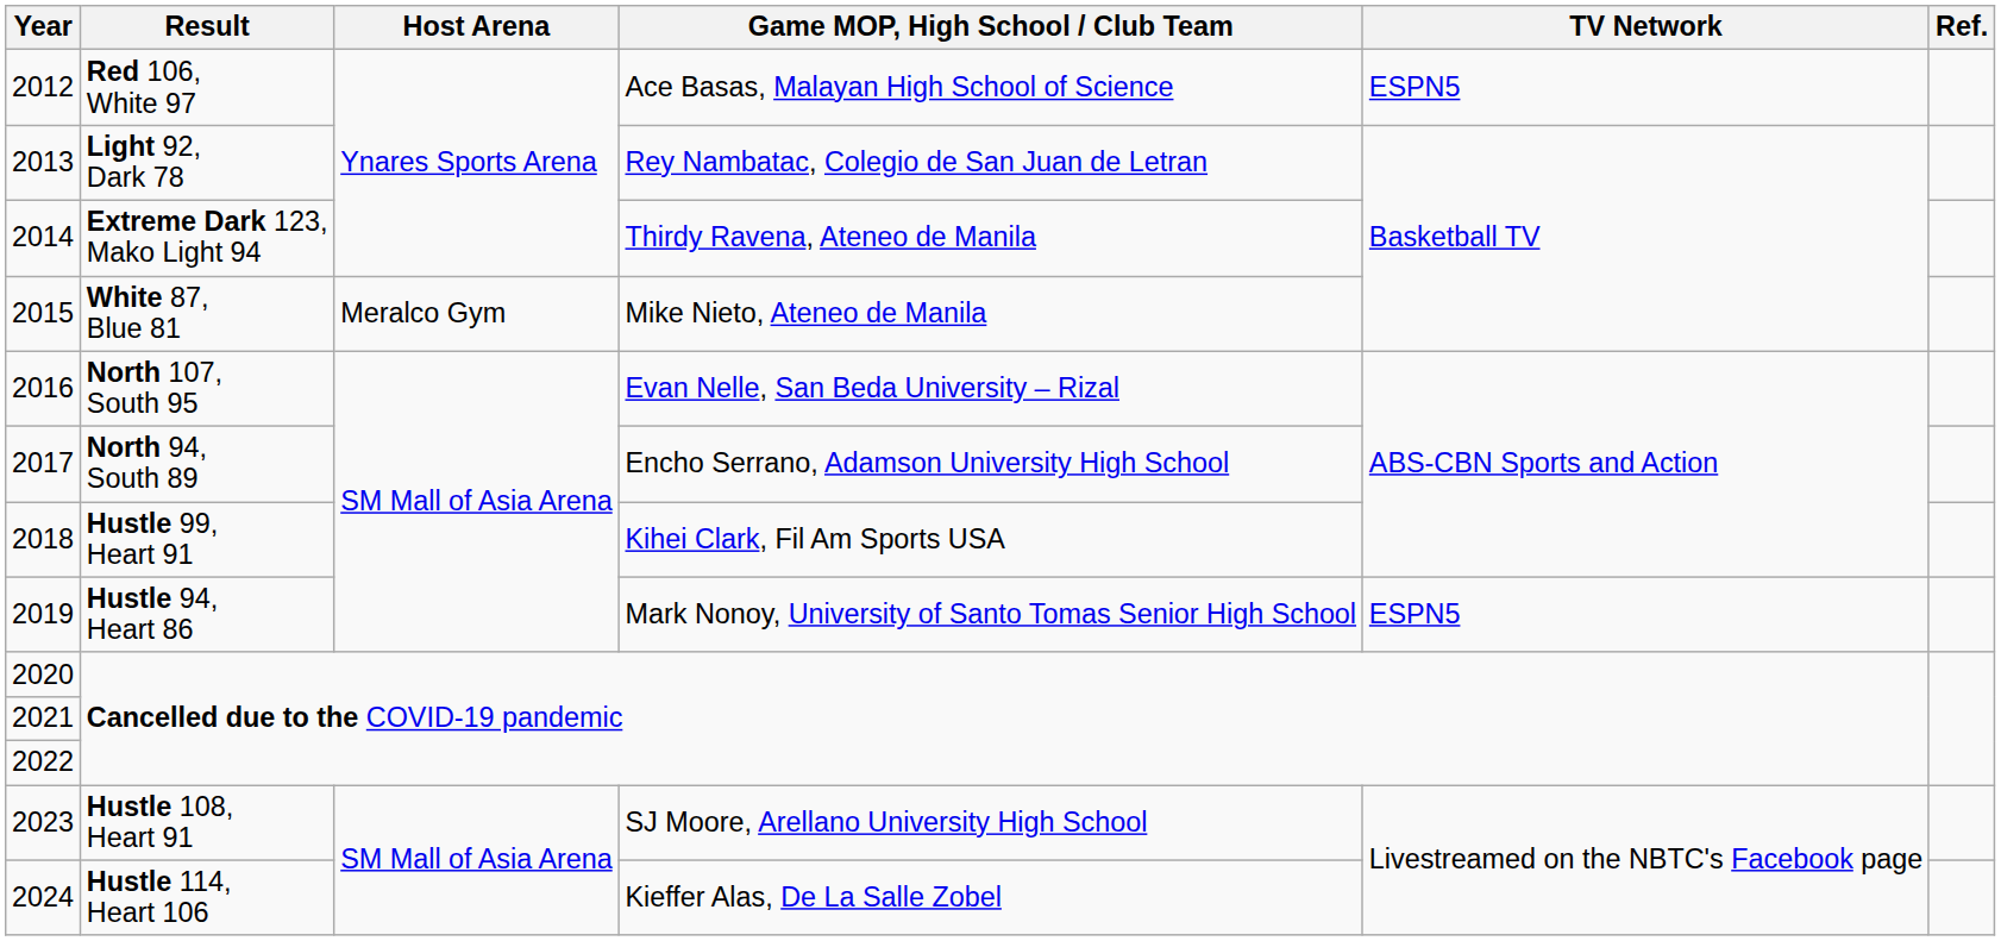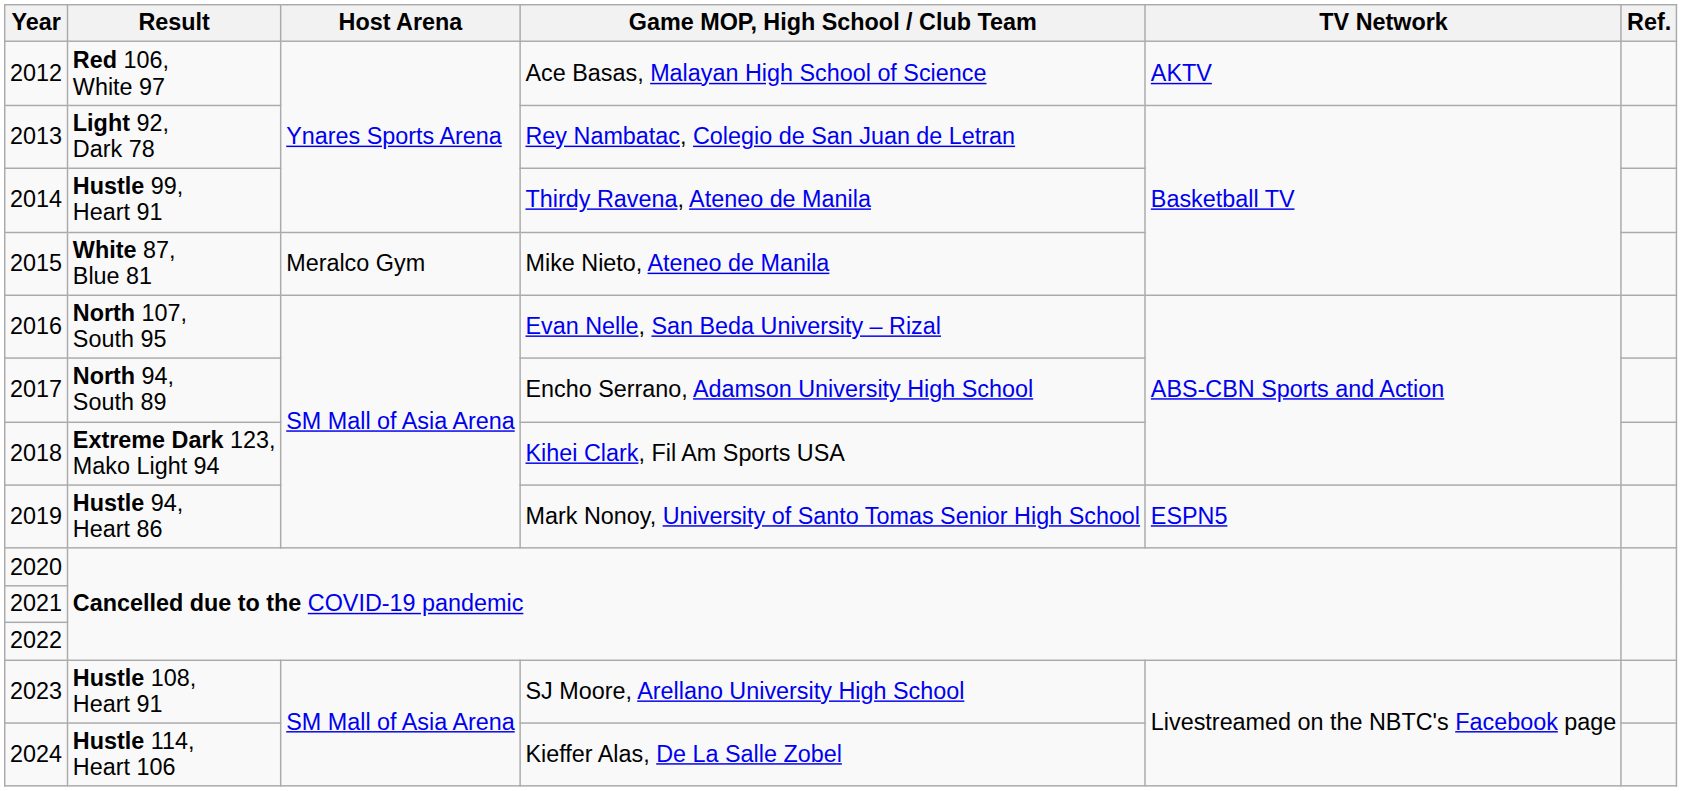 <table class="wikitable">
 <tr>
 <th>Year</th>
 <th>Result</th>
 <th>Host Arena</th>
 <th>Game MOP, High School / Club Team</th>
 <th>TV Network</th>
 <th>Ref.</th>
 </tr>
 <tr>
 <td>2012</td>
 <td><strong>Red</strong> 106,<br>White 97</td>
 <td rowspan="3"><a href='#'>Ynares Sports Arena</a></td>
 <td>Ace Basas, <a href='#'>Malayan High School of Science</a></td>
-<td><a href='#'>ESPN5</a></td>
+<td><a href='#'>AKTV</a></td>
 <td></td>
 </tr>
 <tr>
 <td>2013</td>
 <td><strong>Light</strong> 92,<br>Dark 78</td>
 <td><a href='#'>Rey Nambatac</a>, <a href='#'>Colegio de San Juan de Letran</a></td>
 <td rowspan="3"><a href='#'>Basketball TV</a></td>
 <td></td>
 </tr>
 <tr>
 <td>2014</td>
-<td><strong>Extreme Dark</strong> 123,<br>Mako Light 94</td>
+<td><strong>Hustle</strong> 99,<br>Heart 91</td>
 <td><a href='#'>Thirdy Ravena</a>, <a href='#'>Ateneo de Manila</a></td>
 <td></td>
 </tr>
 <tr>
 <td>2015</td>
 <td><strong>White</strong> 87,<br>Blue 81</td>
 <td>Meralco Gym</td>
 <td>Mike Nieto, <a href='#'>Ateneo de Manila</a></td>
 <td></td>
 </tr>
 <tr>
 <td>2016</td>
 <td><strong>North</strong> 107,<br>South 95</td>
 <td rowspan="4"><a href='#'>SM Mall of Asia Arena</a></td>
 <td><a href='#'>Evan Nelle</a>, <a href='#'>San Beda University – Rizal</a></td>
 <td rowspan="3"><a href='#'>ABS-CBN Sports and Action</a></td>
 <td></td>
 </tr>
 <tr>
 <td>2017</td>
 <td><strong>North</strong> 94,<br>South 89</td>
 <td>Encho Serrano, <a href='#'>Adamson University High School</a></td>
 <td></td>
 </tr>
 <tr>
 <td>2018</td>
-<td><strong>Hustle</strong> 99,<br>Heart 91</td>
+<td><strong>Extreme Dark</strong> 123,<br>Mako Light 94</td>
 <td><a href='#'>Kihei Clark</a>, Fil Am Sports USA</td>
 <td></td>
 </tr>
 <tr>
 <td>2019</td>
 <td><strong>Hustle</strong> 94,<br>Heart 86</td>
 <td>Mark Nonoy, <a href='#'>University of Santo Tomas Senior High School</a></td>
 <td><a href='#'>ESPN5</a></td>
 <td></td>
 </tr>
 <tr>
 <td>2020</td>
 <td colspan="4" rowspan="3"><strong>Cancelled due to the</strong> <a href='#'>COVID-19 pandemic</a></td>
 <td rowspan="3"></td>
 </tr>
 <tr>
 <td>2021</td>
 </tr>
 <tr>
 <td>2022</td>
 </tr>
 <tr>
 <td>2023</td>
 <td><strong>Hustle</strong> 108,<br>Heart 91</td>
 <td rowspan="2"><a href='#'>SM Mall of Asia Arena</a></td>
 <td>SJ Moore, <a href='#'>Arellano University High School</a></td>
 <td rowspan="2">Livestreamed on the NBTC's <a href='#'>Facebook</a> page</td>
 <td></td>
 </tr>
 <tr>
 <td>2024</td>
 <td><strong>Hustle</strong> 114,<br>Heart 106</td>
 <td>Kieffer Alas, <a href='#'>De La Salle Zobel</a></td>
 <td></td>
 </tr>
 </table>
